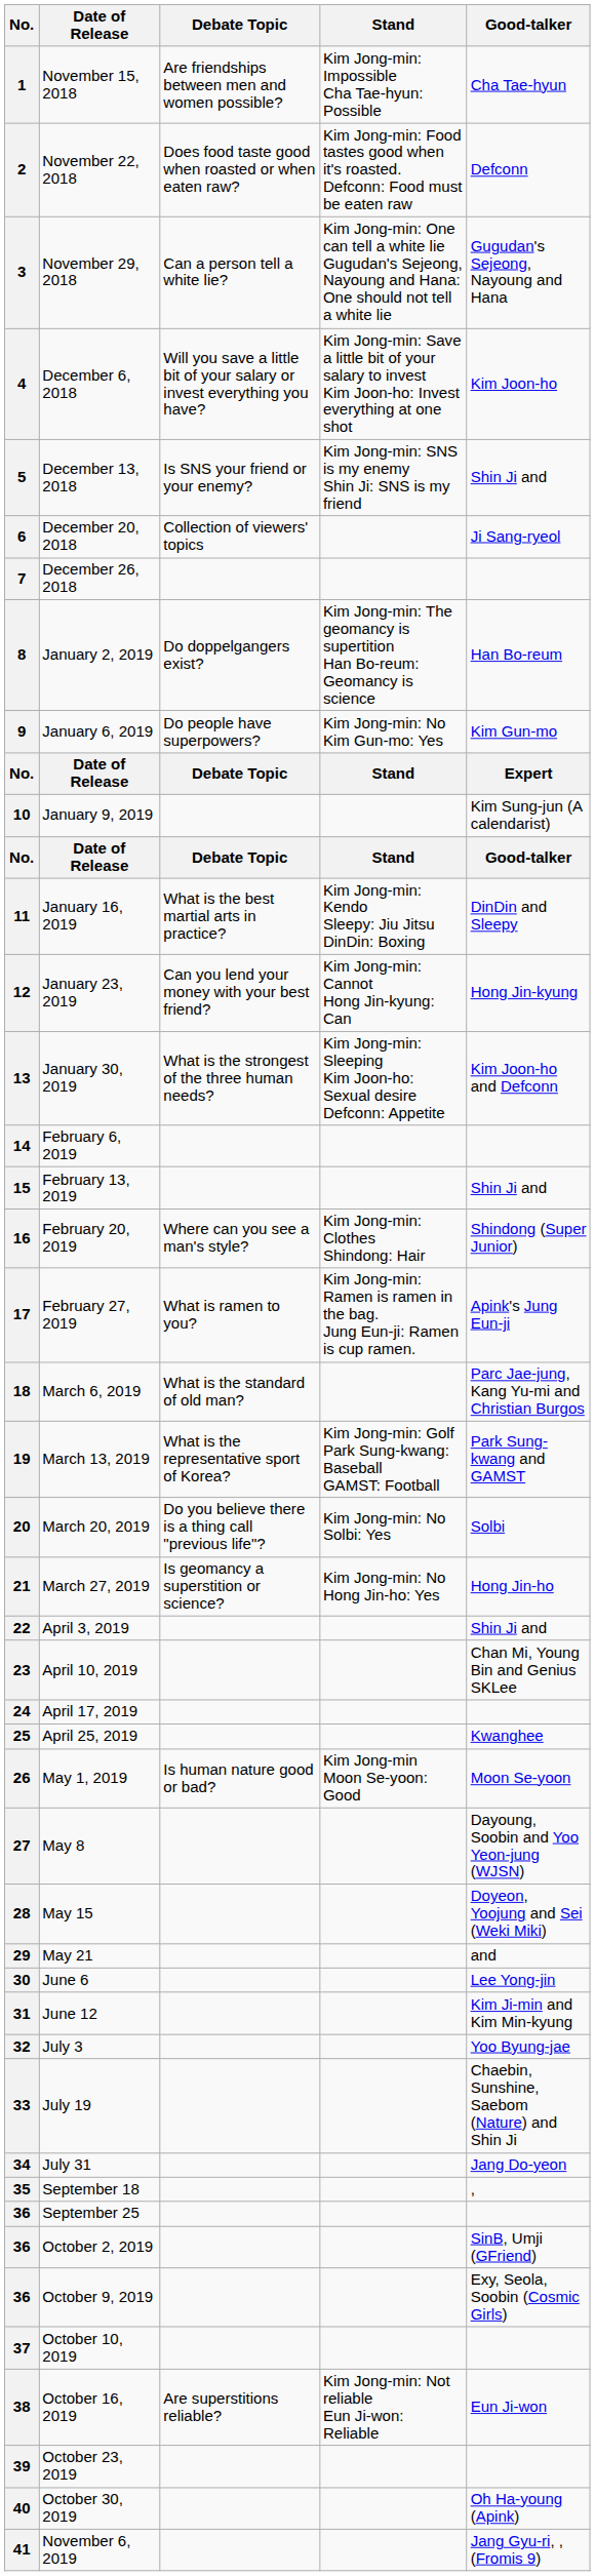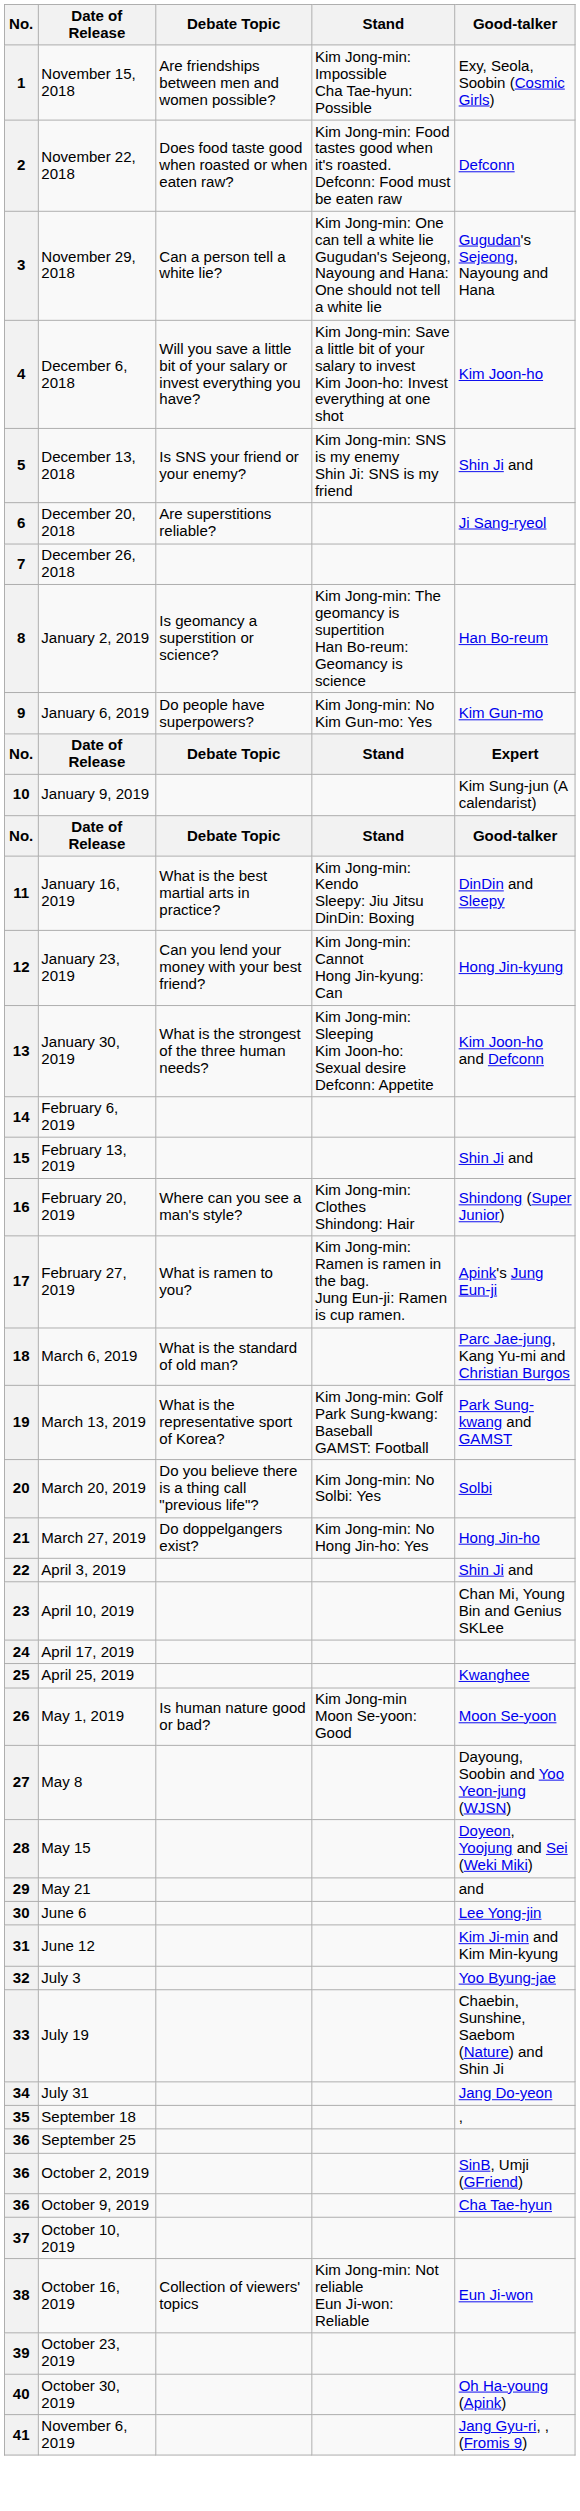 <table class="wikitable">
 <tr>
 <th width=30>No.</th>
 <th width=150>Date of Release</th>
 <th width=200>Debate Topic</th>
 <th width=200>Stand</th>
 <th width=150>Good-talker</th>
 </tr>
 <tr>
 <th>1</th>
 <td>November 15, 2018</td>
 <td>Are friendships between men and women possible?</td>
 <td>Kim Jong-min: Impossible<br>Cha Tae-hyun: Possible</td>
-<td><a href='#'>Cha Tae-hyun</a></td>
+<td>Exy, Seola, Soobin (<a href='#'>Cosmic Girls</a>)</td>
 </tr>
 <tr>
 <th>2</th>
 <td>November 22, 2018</td>
 <td>Does food taste good when roasted or when eaten raw?</td>
 <td>Kim Jong-min: Food tastes good when it's roasted.<br>Defconn: Food must be eaten raw</td>
 <td><a href='#'>Defconn</a></td>
 </tr>
 <tr>
 <th>3</th>
 <td>November 29, 2018</td>
 <td>Can a person tell a white lie?</td>
 <td>Kim Jong-min: One can tell a white lie<br>Gugudan's Sejeong, Nayoung and Hana: One should not tell a white lie</td>
 <td><a href='#'>Gugudan</a>'s <a href='#'>Sejeong</a>, Nayoung and Hana</td>
 </tr>
 <tr>
 <th>4</th>
 <td>December 6, 2018</td>
 <td>Will you save a little bit of your salary or invest everything you have?</td>
 <td>Kim Jong-min: Save a little bit of your salary to invest<br>Kim Joon-ho: Invest everything at one shot</td>
 <td><a href='#'>Kim Joon-ho</a></td>
 </tr>
 <tr>
 <th>5</th>
 <td>December 13, 2018</td>
 <td>Is SNS your friend or your enemy?</td>
 <td>Kim Jong-min: SNS is my enemy<br>Shin Ji: SNS is my friend</td>
 <td><a href='#'>Shin Ji</a> and </td>
 </tr>
 <tr>
 <th>6</th>
 <td>December 20, 2018</td>
-<td>Collection of viewers' topics</td>
+<td>Are superstitions reliable?</td>
 <td></td>
 <td><a href='#'>Ji Sang-ryeol</a></td>
 </tr>
 <tr>
 <th>7</th>
 <td>December 26, 2018</td>
 <td></td>
 <td></td>
 <td></td>
 </tr>
 <tr>
 <th>8</th>
 <td>January 2, 2019</td>
-<td>Do doppelgangers exist?</td>
+<td>Is geomancy a superstition or science?</td>
 <td>Kim Jong-min: The geomancy is supertition<br>Han Bo-reum: Geomancy is science</td>
 <td><a href='#'>Han Bo-reum</a></td>
 </tr>
 <tr>
 <th>9</th>
 <td>January 6, 2019</td>
 <td>Do people have superpowers?</td>
 <td>Kim Jong-min: No<br>Kim Gun-mo: Yes</td>
 <td><a href='#'>Kim Gun-mo</a></td>
 </tr>
 <tr>
 <th width="30">No.</th>
 <th width="150">Date of Release</th>
 <th width="200">Debate Topic</th>
 <th width="200">Stand</th>
 <th width="150">Expert</th>
 </tr>
 <tr>
 <th>10</th>
 <td>January 9, 2019</td>
 <td></td>
 <td></td>
 <td>Kim Sung-jun (A calendarist)</td>
 </tr>
 <tr>
 <th width=30>No.</th>
 <th width=150>Date of Release</th>
 <th width=200>Debate Topic</th>
 <th width=200>Stand</th>
 <th width=150>Good-talker</th>
 </tr>
 <tr>
 <th>11</th>
 <td>January 16, 2019</td>
 <td>What is the best martial arts in practice?</td>
 <td>Kim Jong-min: Kendo<br>Sleepy: Jiu Jitsu<br>DinDin: Boxing</td>
 <td><a href='#'>DinDin</a> and <a href='#'>Sleepy</a></td>
 </tr>
 <tr>
 <th>12</th>
 <td>January 23, 2019</td>
 <td>Can you lend your money with your best friend?</td>
 <td>Kim Jong-min: Cannot<br>Hong Jin-kyung: Can</td>
 <td><a href='#'>Hong Jin-kyung</a></td>
 </tr>
 <tr>
 <th>13</th>
 <td>January 30, 2019</td>
 <td>What is the strongest of the three human needs?</td>
 <td>Kim Jong-min: Sleeping<br>Kim Joon-ho: Sexual desire<br>Defconn: Appetite</td>
 <td><a href='#'>Kim Joon-ho</a> and <a href='#'>Defconn</a></td>
 </tr>
 <tr>
 <th>14</th>
 <td>February 6, 2019</td>
 <td></td>
 <td></td>
 <td></td>
 </tr>
 <tr>
 <th>15</th>
 <td>February 13, 2019</td>
 <td></td>
 <td></td>
 <td><a href='#'>Shin Ji</a> and </td>
 </tr>
 <tr>
 <th>16</th>
 <td>February 20, 2019</td>
 <td>Where can you see a man's style?</td>
 <td>Kim Jong-min: Clothes<br>Shindong: Hair</td>
 <td><a href='#'>Shindong</a> (<a href='#'>Super Junior</a>)</td>
 </tr>
 <tr>
 <th>17</th>
 <td>February 27, 2019</td>
 <td>What is ramen to you?</td>
 <td>Kim Jong-min: Ramen is ramen in the bag.<br>Jung Eun-ji: Ramen is cup ramen.</td>
 <td><a href='#'>Apink</a>'s <a href='#'>Jung Eun-ji</a></td>
 </tr>
 <tr>
 <th>18</th>
 <td>March 6, 2019</td>
 <td>What is the standard of old man?</td>
 <td></td>
 <td><a href='#'>Parc Jae-jung</a>, Kang Yu-mi and <a href='#'>Christian Burgos</a></td>
 </tr>
 <tr>
 <th>19</th>
 <td>March 13, 2019</td>
 <td>What is the representative sport of Korea?</td>
 <td>Kim Jong-min: Golf<br>Park Sung-kwang: Baseball<br>GAMST: Football</td>
 <td><a href='#'>Park Sung-kwang</a> and <a href='#'>GAMST</a></td>
 </tr>
 <tr>
 <th>20</th>
 <td>March 20, 2019</td>
 <td>Do you believe there is a thing call "previous life"?</td>
 <td>Kim Jong-min: No<br>Solbi: Yes</td>
 <td><a href='#'>Solbi</a></td>
 </tr>
 <tr>
 <th>21</th>
 <td>March 27, 2019</td>
-<td>Is geomancy a superstition or science?</td>
+<td>Do doppelgangers exist?</td>
 <td>Kim Jong-min: No<br>Hong Jin-ho: Yes</td>
 <td><a href='#'>Hong Jin-ho</a></td>
 </tr>
 <tr>
 <th>22</th>
 <td>April 3, 2019</td>
 <td></td>
 <td></td>
 <td><a href='#'>Shin Ji</a> and </td>
 </tr>
 <tr>
 <th>23</th>
 <td>April 10, 2019</td>
 <td></td>
 <td></td>
 <td>Chan Mi, Young Bin and Genius SKLee</td>
 </tr>
 <tr>
 <th>24</th>
 <td>April 17, 2019</td>
 <td></td>
 <td></td>
 <td></td>
 </tr>
 <tr>
 <th>25</th>
 <td>April 25, 2019</td>
 <td></td>
 <td></td>
 <td><a href='#'>Kwanghee</a></td>
 </tr>
 <tr>
 <th>26</th>
 <td>May 1, 2019</td>
 <td>Is human nature good or bad?</td>
 <td>Kim Jong-min<br>Moon Se-yoon: Good</td>
 <td><a href='#'>Moon Se-yoon</a></td>
 </tr>
 <tr>
 <th>27</th>
 <td>May 8</td>
 <td></td>
 <td></td>
 <td>Dayoung, Soobin and <a href='#'>Yoo Yeon-jung</a> (<a href='#'>WJSN</a>)</td>
 </tr>
 <tr>
 <th>28</th>
 <td>May 15</td>
 <td></td>
 <td></td>
 <td><a href='#'>Doyeon</a>, <a href='#'>Yoojung</a> and <a href='#'>Sei</a> (<a href='#'>Weki Miki</a>)</td>
 </tr>
 <tr>
 <th>29</th>
 <td>May 21</td>
 <td></td>
 <td></td>
 <td> and </td>
 </tr>
 <tr>
 <th>30</th>
 <td>June 6</td>
 <td></td>
 <td></td>
 <td><a href='#'>Lee Yong-jin</a></td>
 </tr>
 <tr>
 <th>31</th>
 <td>June 12</td>
 <td></td>
 <td></td>
 <td><a href='#'>Kim Ji-min</a> and Kim Min-kyung</td>
 </tr>
 <tr>
 <th>32</th>
 <td>July 3</td>
 <td></td>
 <td></td>
 <td><a href='#'>Yoo Byung-jae</a></td>
 </tr>
 <tr>
 <th>33</th>
 <td>July 19</td>
 <td></td>
 <td></td>
 <td>Chaebin, Sunshine, Saebom (<a href='#'>Nature</a>) and Shin Ji</td>
 </tr>
 <tr>
 <th>34</th>
 <td>July 31</td>
 <td></td>
 <td></td>
 <td><a href='#'>Jang Do-yeon</a></td>
 </tr>
 <tr>
 <th>35</th>
 <td>September 18</td>
 <td></td>
 <td></td>
 <td>, </td>
 </tr>
 <tr>
 <th>36</th>
 <td>September 25</td>
 <td></td>
 <td></td>
 <td></td>
 </tr>
 <tr>
 <th>36</th>
 <td>October 2, 2019</td>
 <td></td>
 <td></td>
 <td><a href='#'>SinB</a>, Umji (<a href='#'>GFriend</a>)</td>
 </tr>
 <tr>
 <th>36</th>
 <td>October 9, 2019</td>
 <td></td>
 <td></td>
-<td>Exy, Seola, Soobin (<a href='#'>Cosmic Girls</a>)</td>
+<td><a href='#'>Cha Tae-hyun</a></td>
 </tr>
 <tr>
 <th>37</th>
 <td>October 10, 2019</td>
 <td></td>
 <td></td>
 <td></td>
 </tr>
 <tr>
 <th>38</th>
 <td>October 16, 2019</td>
-<td>Are superstitions reliable?</td>
+<td>Collection of viewers' topics</td>
 <td>Kim Jong-min: Not reliable<br>Eun Ji-won: Reliable</td>
 <td><a href='#'>Eun Ji-won</a></td>
 </tr>
 <tr>
 <th>39</th>
 <td>October 23, 2019</td>
 <td></td>
 <td></td>
 <td></td>
 </tr>
 <tr>
 <th>40</th>
 <td>October 30, 2019</td>
 <td></td>
 <td></td>
 <td><a href='#'>Oh Ha-young</a> (<a href='#'>Apink</a>)</td>
 </tr>
 <tr>
 <th>41</th>
 <td>November 6, 2019</td>
 <td></td>
 <td></td>
 <td><a href='#'>Jang Gyu-ri</a>, ,  (<a href='#'>Fromis 9</a>)</td>
 </tr>
 </table>
